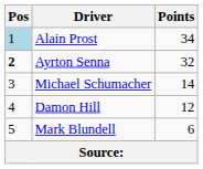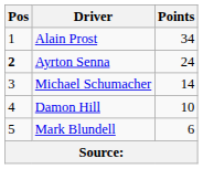 <table class="wikitable" style="font-size: 95%;">
 <tr>
 <th>Pos</th>
 <th>Driver</th>
 <th>Points</th>
 </tr>
 <tr>
-<td style="background: lightblue;">1</td>
+<td>1</td>
 <td> <a href='#'>Alain Prost</a></td>
 <td align="right">34</td>
 </tr>
 <tr>
 <td><strong>2</strong></td>
 <td> <a href='#'>Ayrton Senna</a></td>
-<td align="right">32</td>
+<td align="right">24</td>
 </tr>
 <tr>
 <td>3</td>
 <td> <a href='#'>Michael Schumacher</a></td>
 <td align="right">14</td>
 </tr>
 <tr>
 <td>4</td>
 <td> <a href='#'>Damon Hill</a></td>
-<td align="right">12</td>
+<td align="right">10</td>
 </tr>
 <tr>
 <td>5</td>
 <td> <a href='#'>Mark Blundell</a></td>
 <td align="right">6</td>
 </tr>
 <tr>
 <th colspan=4>Source: </th>
 </tr>
 </table>
